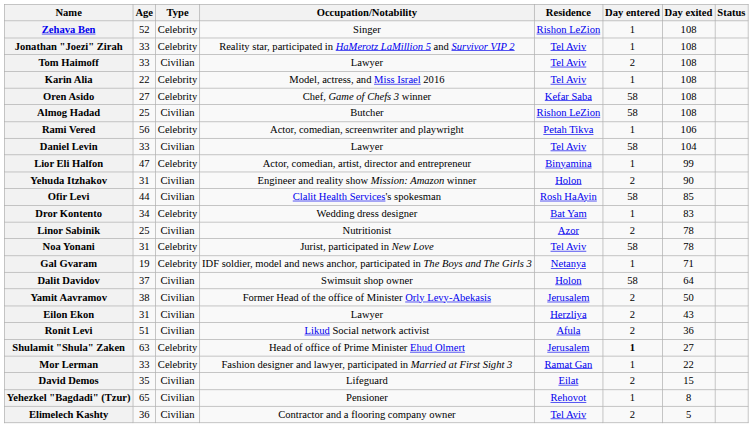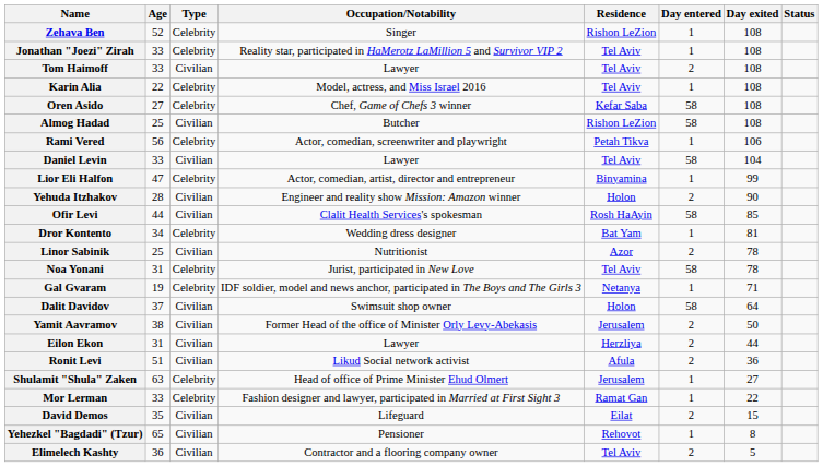 <table class="wikitable sortable" style="text-align:center;">
 <tr>
 <th>Name</th>
 <th>Age</th>
 <th>Type</th>
 <th>Occupation/Notability</th>
 <th>Residence</th>
 <th>Day entered</th>
 <th>Day exited</th>
 <th>Status</th>
 </tr>
 <tr>
 <th><a href='#'>Zehava Ben</a></th>
 <td>52</td>
 <td>Celebrity</td>
 <td>Singer</td>
 <td><a href='#'>Rishon LeZion</a></td>
 <td>1</td>
 <td>108</td>
 <td></td>
 </tr>
 <tr>
 <th>Jonathan "Joezi" Zirah</th>
 <td>33</td>
 <td>Celebrity</td>
 <td>Reality star, participated in <em><a href='#'>HaMerotz LaMillion 5</a></em> and <a href='#'><em>Survivor VIP 2</em></a></td>
 <td><a href='#'>Tel Aviv</a></td>
 <td>1</td>
 <td>108</td>
 <td></td>
 </tr>
 <tr>
 <th>Tom Haimoff</th>
 <td>33</td>
 <td>Civilian</td>
 <td>Lawyer</td>
 <td><a href='#'>Tel Aviv</a></td>
 <td>2</td>
 <td>108</td>
 <td></td>
 </tr>
 <tr>
 <th>Karin Alia</th>
 <td>22</td>
 <td>Celebrity</td>
 <td>Model, actress, and <a href='#'>Miss Israel</a> 2016</td>
 <td><a href='#'>Tel Aviv</a></td>
 <td>1</td>
 <td>108</td>
 <td></td>
 </tr>
 <tr>
 <th>Oren Asido</th>
 <td>27</td>
 <td>Celebrity</td>
 <td>Chef, <em>Game of Chefs 3</em> winner</td>
 <td><a href='#'>Kefar Saba</a></td>
 <td>58</td>
 <td>108</td>
 <td></td>
 </tr>
 <tr>
 <th>Almog Hadad</th>
 <td>25</td>
 <td>Civilian</td>
 <td>Butcher</td>
 <td><a href='#'>Rishon LeZion</a></td>
 <td>58</td>
 <td>108</td>
 <td></td>
 </tr>
 <tr>
 <th>Rami Vered</th>
 <td>56</td>
 <td>Celebrity</td>
 <td>Actor, comedian, screenwriter and playwright</td>
 <td><a href='#'>Petah Tikva</a></td>
 <td>1</td>
 <td>106</td>
 <td></td>
 </tr>
 <tr>
 <th>Daniel Levin</th>
 <td>33</td>
 <td>Civilian</td>
 <td>Lawyer</td>
 <td><a href='#'>Tel Aviv</a></td>
 <td>58</td>
 <td>104</td>
 <td></td>
 </tr>
 <tr>
 <th>Lior Eli Halfon</th>
 <td>47</td>
 <td>Celebrity</td>
 <td>Actor, comedian, artist, director and entrepreneur</td>
 <td><a href='#'>Binyamina</a></td>
 <td>1</td>
 <td>99</td>
 <td></td>
 </tr>
 <tr>
 <th>Yehuda Itzhakov</th>
-<td>31</td>
+<td>28</td>
 <td>Civilian</td>
 <td>Engineer and reality show <em>Mission: Amazon</em> winner</td>
 <td><a href='#'>Holon</a></td>
 <td>2</td>
 <td>90</td>
 <td></td>
 </tr>
 <tr>
 <th>Ofir Levi</th>
 <td>44</td>
 <td>Civilian</td>
 <td><a href='#'>Clalit Health Services</a>'s spokesman</td>
 <td><a href='#'>Rosh HaAyin</a></td>
 <td>58</td>
 <td>85</td>
 <td></td>
 </tr>
 <tr>
 <th>Dror Kontento</th>
 <td>34</td>
 <td>Celebrity</td>
 <td>Wedding dress designer</td>
 <td><a href='#'>Bat Yam</a></td>
 <td>1</td>
-<td>83</td>
+<td>81</td>
 <td></td>
 </tr>
 <tr>
 <th>Linor Sabinik</th>
 <td>25</td>
 <td>Civilian</td>
 <td>Nutritionist</td>
 <td><a href='#'>Azor</a></td>
 <td>2</td>
 <td>78</td>
 <td></td>
 </tr>
 <tr>
 <th>Noa Yonani</th>
 <td>31</td>
 <td>Celebrity</td>
 <td>Jurist, participated in <em>New Love</em></td>
 <td><a href='#'>Tel Aviv</a></td>
 <td>58</td>
 <td>78</td>
 <td></td>
 </tr>
 <tr>
 <th>Gal Gvaram</th>
 <td>19</td>
 <td>Celebrity</td>
 <td>IDF soldier, model and news anchor, participated in <em>The Boys and The Girls 3</em></td>
 <td><a href='#'>Netanya</a></td>
 <td>1</td>
 <td>71</td>
 <td></td>
 </tr>
 <tr>
 <th>Dalit Davidov</th>
 <td>37</td>
 <td>Civilian</td>
 <td>Swimsuit shop owner</td>
 <td><a href='#'>Holon</a></td>
 <td>58</td>
 <td>64</td>
 <td></td>
 </tr>
 <tr>
 <th>Yamit Aavramov</th>
 <td>38</td>
 <td>Civilian</td>
 <td>Former Head of the office of Minister <a href='#'>Orly Levy-Abekasis</a></td>
 <td><a href='#'>Jerusalem</a></td>
 <td>2</td>
 <td>50</td>
 <td></td>
 </tr>
 <tr>
 <th>Eilon Ekon</th>
 <td>31</td>
 <td>Civilian</td>
 <td>Lawyer</td>
 <td><a href='#'>Herzliya</a></td>
 <td>2</td>
-<td>43</td>
+<td>44</td>
 <td></td>
 </tr>
 <tr>
 <th>Ronit Levi</th>
 <td>51</td>
 <td>Civilian</td>
 <td><a href='#'>Likud</a> Social network activist</td>
 <td><a href='#'>Afula</a></td>
 <td>2</td>
 <td>36</td>
 <td></td>
 </tr>
 <tr>
 <th>Shulamit "Shula" Zaken</th>
 <td>63</td>
 <td>Celebrity</td>
 <td>Head of office of Prime Minister <a href='#'>Ehud Olmert</a></td>
 <td><a href='#'>Jerusalem</a></td>
-<td><strong>1</strong></td>
+<td>1</td>
 <td>27</td>
 <td></td>
 </tr>
 <tr>
 <th>Mor Lerman</th>
 <td>33</td>
 <td>Celebrity</td>
 <td>Fashion designer and lawyer, participated in <em>Married at First Sight 3</em></td>
 <td><a href='#'>Ramat Gan</a></td>
 <td>1</td>
 <td>22</td>
 <td></td>
 </tr>
 <tr>
 <th>David Demos</th>
 <td>35</td>
 <td>Civilian</td>
 <td>Lifeguard</td>
 <td><a href='#'>Eilat</a></td>
 <td>2</td>
 <td>15</td>
 <td></td>
 </tr>
 <tr>
 <th>Yehezkel "Bagdadi" (Tzur)</th>
 <td>65</td>
 <td>Civilian</td>
 <td>Pensioner</td>
 <td><a href='#'>Rehovot</a></td>
 <td>1</td>
 <td>8</td>
 <td></td>
 </tr>
 <tr>
 <th>Elimelech Kashty</th>
 <td>36</td>
 <td>Civilian</td>
 <td>Contractor and a flooring company owner</td>
 <td><a href='#'>Tel Aviv</a></td>
 <td>2</td>
 <td>5</td>
 <td></td>
 </tr>
 </table>
